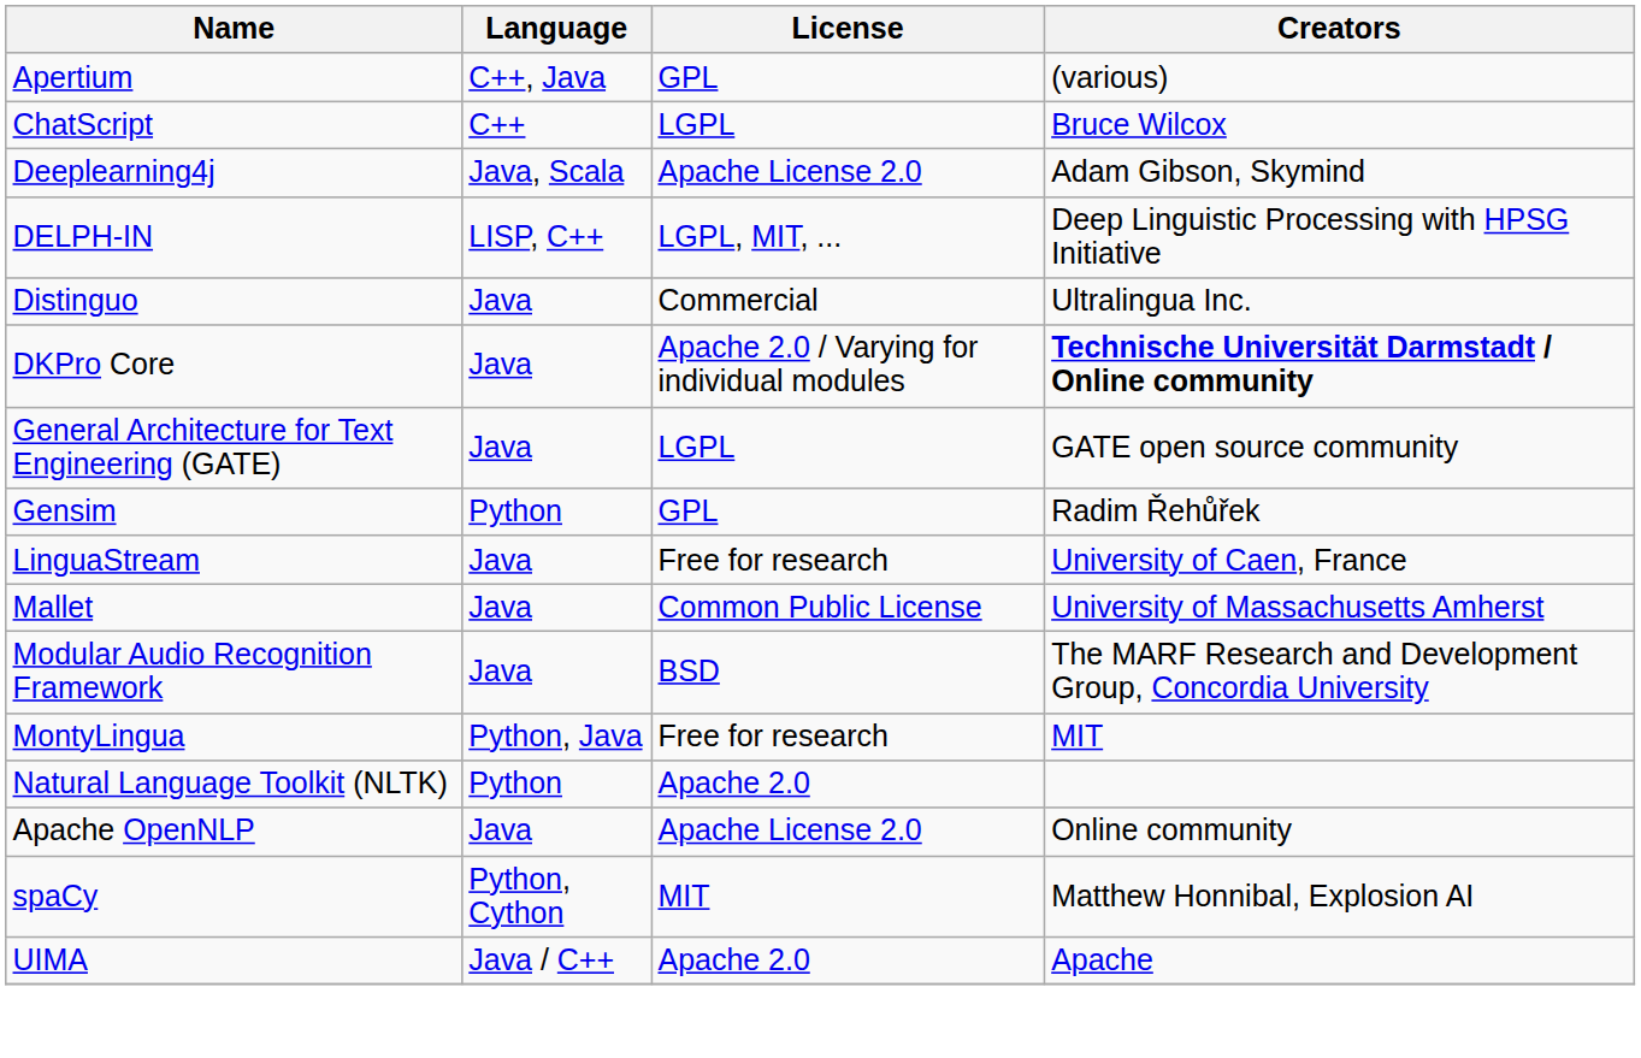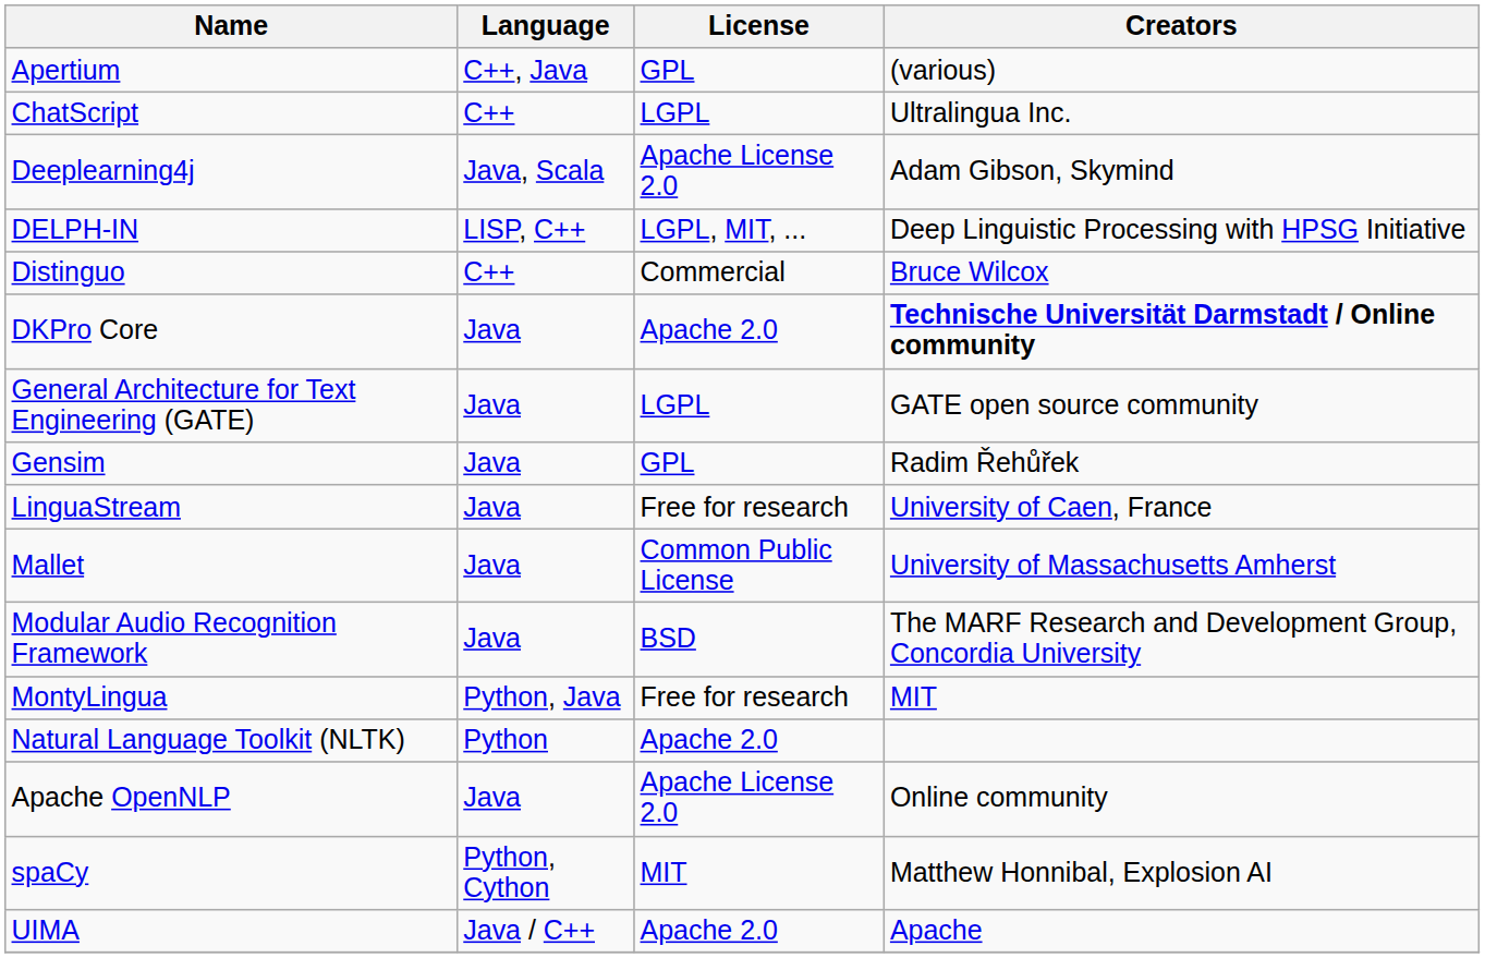 <table class="wikitable sortable">
 <tr>
 <th>Name</th>
 <th>Language</th>
 <th>License</th>
 <th>Creators</th>
 </tr>
 <tr>
 <td><a href='#'>Apertium</a></td>
 <td><a href='#'>C++</a>, <a href='#'>Java</a></td>
 <td><a href='#'>GPL</a></td>
 <td>(various)</td>
 </tr>
 <tr>
 <td><a href='#'>ChatScript</a></td>
 <td><a href='#'>C++</a></td>
 <td><a href='#'>LGPL</a></td>
-<td><a href='#'>Bruce Wilcox</a></td>
+<td>Ultralingua Inc.</td>
 </tr>
 <tr>
 <td><a href='#'>Deeplearning4j</a></td>
 <td><a href='#'>Java</a>, <a href='#'>Scala</a></td>
 <td><a href='#'>Apache License 2.0</a></td>
 <td>Adam Gibson, Skymind</td>
 </tr>
 <tr>
 <td><a href='#'>DELPH-IN</a></td>
 <td><a href='#'>LISP</a>, <a href='#'>C++</a></td>
 <td><a href='#'>LGPL</a>, <a href='#'>MIT</a>, ...</td>
 <td>Deep Linguistic Processing with <a href='#'>HPSG</a> Initiative</td>
 </tr>
 <tr>
 <td><a href='#'>Distinguo</a></td>
-<td><a href='#'>Java</a></td>
+<td><a href='#'>C++</a></td>
 <td>Commercial</td>
-<td>Ultralingua Inc.</td>
+<td><a href='#'>Bruce Wilcox</a></td>
 </tr>
 <tr>
 <td><a href='#'>DKPro</a> Core</td>
 <td><a href='#'>Java</a></td>
-<td><a href='#'>Apache 2.0</a> / Varying for individual modules</td>
+<td><a href='#'>Apache 2.0</a></td>
 <td><strong><a href='#'>Technische Universität Darmstadt</a> / Online community</strong></td>
 </tr>
 <tr>
 <td><a href='#'>General Architecture for Text Engineering</a> (GATE)</td>
 <td><a href='#'>Java</a></td>
 <td><a href='#'>LGPL</a></td>
 <td>GATE open source community</td>
 </tr>
 <tr>
 <td><a href='#'>Gensim</a></td>
-<td><a href='#'>Python</a></td>
+<td><a href='#'>Java</a></td>
 <td><a href='#'>GPL</a></td>
 <td>Radim Řehůřek</td>
 </tr>
 <tr>
 <td><a href='#'>LinguaStream</a></td>
 <td><a href='#'>Java</a></td>
 <td>Free for research</td>
 <td><a href='#'>University of Caen</a>, France</td>
 </tr>
 <tr>
 <td><a href='#'>Mallet</a></td>
 <td><a href='#'>Java</a></td>
 <td><a href='#'>Common Public License</a></td>
 <td><a href='#'>University of Massachusetts Amherst</a></td>
 </tr>
 <tr>
 <td><a href='#'>Modular Audio Recognition Framework</a></td>
 <td><a href='#'>Java</a></td>
 <td><a href='#'>BSD</a></td>
 <td>The MARF Research and Development Group, <a href='#'>Concordia University</a></td>
 </tr>
 <tr>
 <td><a href='#'>MontyLingua</a></td>
 <td><a href='#'>Python</a>, <a href='#'>Java</a></td>
 <td>Free for research</td>
 <td><a href='#'>MIT</a></td>
 </tr>
 <tr>
 <td><a href='#'>Natural Language Toolkit</a> (NLTK)</td>
 <td><a href='#'>Python</a></td>
 <td><a href='#'>Apache 2.0</a></td>
 <td></td>
 </tr>
 <tr>
 <td>Apache <a href='#'>OpenNLP</a></td>
 <td><a href='#'>Java</a></td>
 <td><a href='#'>Apache License 2.0</a></td>
 <td>Online community</td>
 </tr>
 <tr>
 <td><a href='#'>spaCy</a></td>
 <td><a href='#'>Python</a>, <a href='#'>Cython</a></td>
 <td><a href='#'>MIT</a></td>
 <td>Matthew Honnibal, Explosion AI</td>
 </tr>
 <tr>
 <td><a href='#'>UIMA</a></td>
 <td><a href='#'>Java</a> / <a href='#'>C++</a></td>
 <td><a href='#'>Apache 2.0</a></td>
 <td><a href='#'>Apache</a></td>
 </tr>
 <tr>
 </tr>
 </table>
